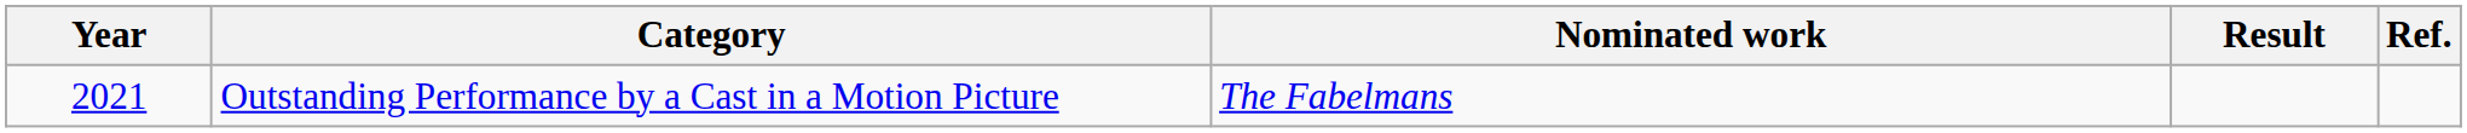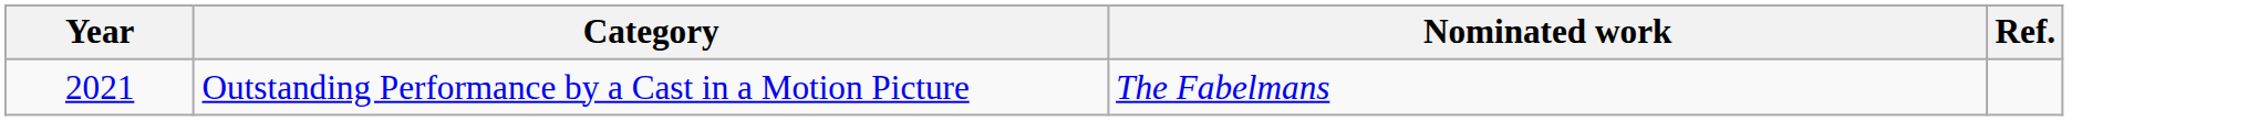 <table class=wikitable>
 <tr>
 <th scope="col" style="width:5em;">Year</th>
 <th scope="col" style="width:26em;">Category</th>
 <th scope="col" style="width:25em;">Nominated work</th>
-<th scope="col" style="width:5em;">Result</th>
 <th>Ref.</th>
 </tr>
 <tr>
 <td style="text-align:center;"><a href='#'>2021</a></td>
 <td><a href='#'>Outstanding Performance by a Cast in a Motion Picture</a></td>
 <td><em><a href='#'>The Fabelmans</a></em></td>
-<td></td>
 <td align="center"></td>
 </tr>
 </table>
